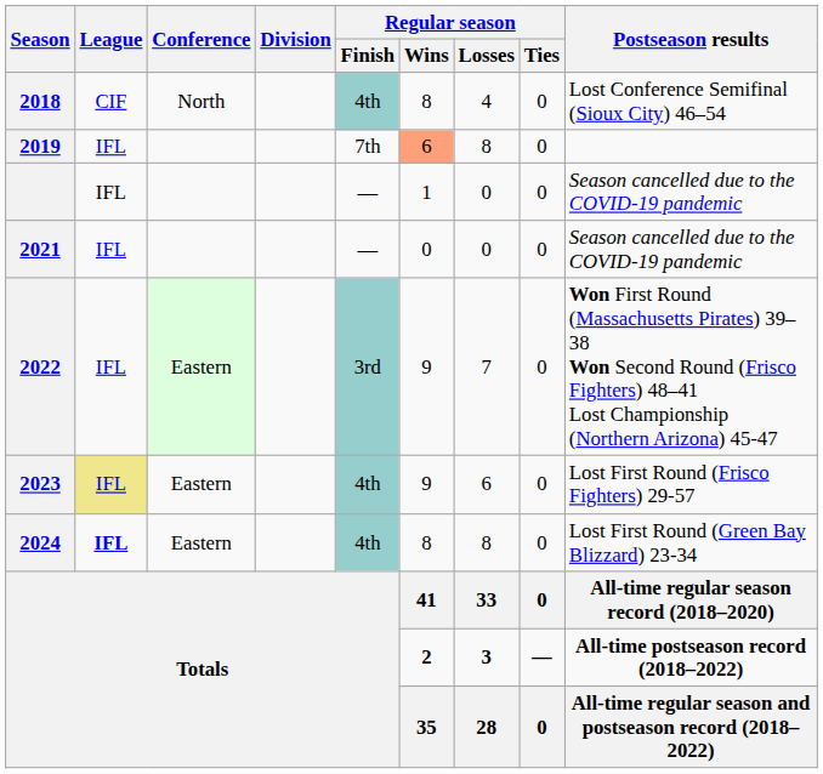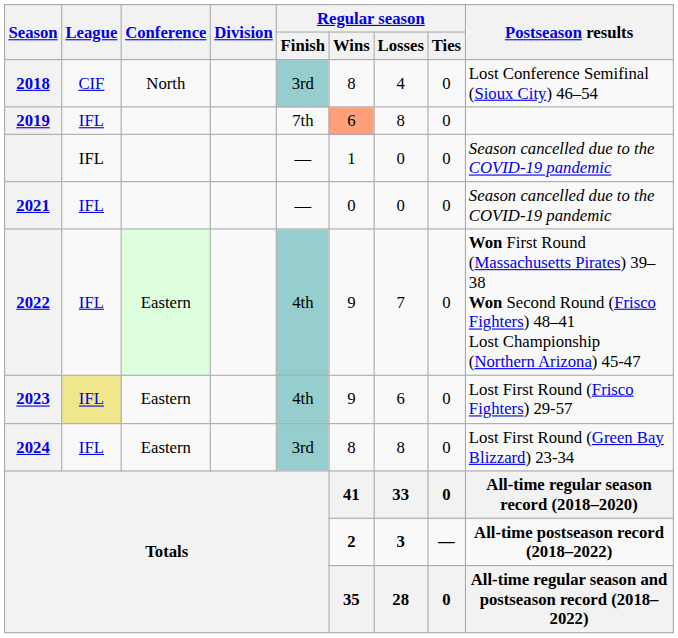 <table class="wikitable" style="text-align:center; font-size: 95%;">
 <tr>
 <th rowspan="2"><a href='#'>Season</a></th>
 <th rowspan="2"><a href='#'>League</a></th>
 <th rowspan="2"><a href='#'>Conference</a></th>
 <th rowspan="2"><a href='#'>Division</a></th>
 <th colspan="4"><a href='#'>Regular season</a></th>
 <th rowspan="2"><a href='#'>Postseason</a> results</th>
 </tr>
 <tr>
 <th>Finish</th>
 <th>Wins</th>
 <th>Losses</th>
 <th>Ties</th>
 </tr>
 <tr>
 <th><a href='#'>2018</a></th>
 <td><a href='#'>CIF</a></td>
 <td>North</td>
 <td></td>
-<td bgcolor=#96cdcd>4th</td>
+<td bgcolor=#96cdcd>3rd</td>
 <td>8</td>
 <td>4</td>
 <td>0</td>
 <td style="text-align:left">Lost Conference Semifinal (<a href='#'>Sioux City</a>) 46–54</td>
 </tr>
 <tr>
 <th><a href='#'>2019</a></th>
 <td><a href='#'>IFL</a></td>
 <td></td>
 <td></td>
 <td>7th</td>
 <td style="background: lightsalmon;">6</td>
 <td>8</td>
 <td>0</td>
 <td style="text-align:left"></td>
 </tr>
 <tr>
 <th></th>
 <td>IFL</td>
 <td></td>
 <td></td>
 <td>—</td>
 <td>1</td>
 <td>0</td>
 <td>0</td>
 <td align=left><em>Season cancelled due to the <a href='#'>COVID-19 pandemic</a></em></td>
 </tr>
 <tr>
 <th><a href='#'>2021</a></th>
 <td><a href='#'>IFL</a></td>
 <td></td>
 <td></td>
 <td>—</td>
 <td>0</td>
 <td>0</td>
 <td>0</td>
 <td align=left><em>Season cancelled due to the COVID-19 pandemic</em></td>
 </tr>
 <tr>
 <th><a href='#'>2022</a></th>
 <td><a href='#'>IFL</a></td>
 <td style="background:#dfd;">Eastern</td>
 <td></td>
-<td bgcolor=#96cdcd>3rd</td>
+<td bgcolor=#96cdcd>4th</td>
 <td>9</td>
 <td>7</td>
 <td>0</td>
 <td style="text-align:left"><strong>Won</strong> First Round (<a href='#'>Massachusetts Pirates</a>) 39–38<br><strong>Won</strong> Second Round (<a href='#'>Frisco Fighters</a>) 48–41<br>Lost Championship (<a href='#'>Northern Arizona</a>) 45-47</td>
 </tr>
 <tr>
 <th><a href='#'>2023</a></th>
 <td style="background: khaki;"><a href='#'>IFL</a></td>
 <td>Eastern</td>
 <td></td>
 <td bgcolor=#96cdcd>4th</td>
 <td>9</td>
 <td>6</td>
 <td>0</td>
 <td style="text-align:left">Lost First Round (<a href='#'>Frisco Fighters</a>) 29-57</td>
 </tr>
 <tr>
 <th><a href='#'>2024</a></th>
-<td><strong><a href='#'>IFL</a></strong></td>
+<td><a href='#'>IFL</a></td>
 <td>Eastern</td>
 <td></td>
-<td bgcolor=#96cdcd>4th</td>
+<td bgcolor=#96cdcd>3rd</td>
 <td>8</td>
 <td>8</td>
 <td>0</td>
 <td style="text-align:left">Lost First Round (<a href='#'>Green Bay Blizzard</a>) 23-34</td>
 </tr>
 <tr>
 <th rowspan="3" colspan="5">Totals</th>
 <th>41</th>
 <th>33</th>
 <th>0</th>
 <th>All-time regular season record (2018–2020)</th>
 </tr>
 <tr>
 <td><strong>2</strong></td>
 <td><strong>3</strong></td>
 <td><strong>—</strong></td>
 <td><strong>All-time postseason record (2018–2022)</strong></td>
 </tr>
 <tr>
 <th>35</th>
 <th>28</th>
 <th>0</th>
 <th>All-time regular season and postseason record (2018–2022)</th>
 </tr>
 </table>
